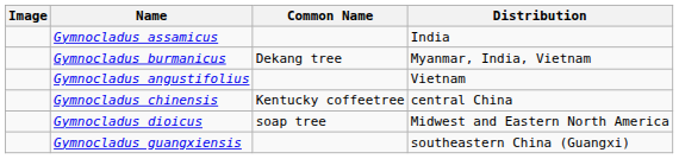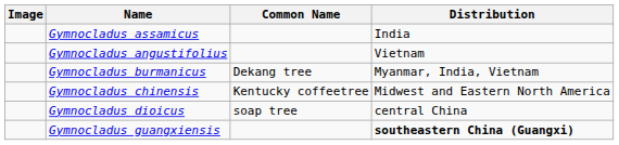 <table class="wikitable">
 <tr>
 <th>Image</th>
 <th>Name</th>
 <th>Common Name</th>
 <th>Distribution</th>
 </tr>
 <tr>
 <td></td>
 <td><em><a href='#'>Gymnocladus assamicus</a></em></td>
 <td></td>
 <td>India</td>
 </tr>
 <tr>
 <td></td>
+<td><em><a href='#'>Gymnocladus angustifolius</a></em></td>
+<td></td>
+<td>Vietnam</td>
+</tr>
+<tr>
+<td></td>
 <td><em><a href='#'>Gymnocladus burmanicus</a></em></td>
 <td>Dekang tree</td>
 <td>Myanmar, India, Vietnam</td>
 </tr>
 <tr>
 <td></td>
-<td><em><a href='#'>Gymnocladus angustifolius</a></em></td>
-<td></td>
-<td>Vietnam</td>
-</tr>
-<tr>
-<td></td>
 <td><em><a href='#'>Gymnocladus chinensis</a></em></td>
 <td>Kentucky coffeetree</td>
-<td>central China</td>
+<td>Midwest and Eastern North America</td>
 </tr>
 <tr>
 <td></td>
 <td><em><a href='#'>Gymnocladus dioicus</a></em></td>
 <td>soap tree</td>
-<td>Midwest and Eastern North America</td>
+<td>central China</td>
 </tr>
 <tr>
 <td></td>
 <td><em><a href='#'>Gymnocladus guangxiensis</a></em></td>
 <td></td>
-<td>southeastern China (Guangxi)</td>
+<td><strong>southeastern China (Guangxi)</strong></td>
 </tr>
 </table>
